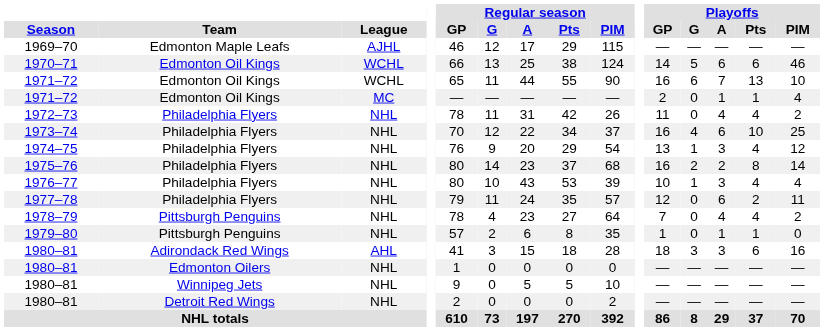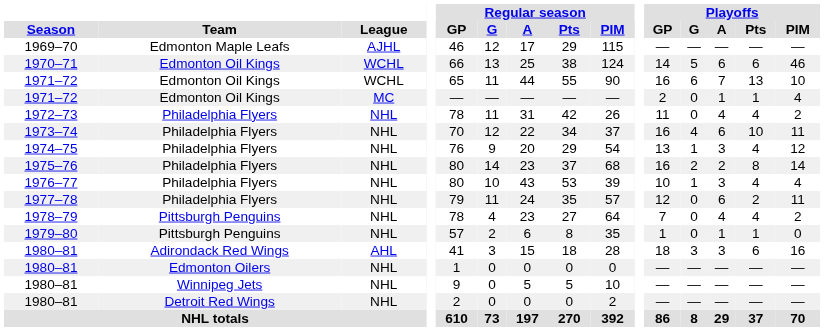 <table border="0" cellpadding="1" cellspacing="0" style="text-align:center; width:60em">
 <tr bgcolor="#e0e0e0">
 <th colspan="3" bgcolor="#ffffff"> </th>
 <th rowspan="99" bgcolor="#ffffff"> </th>
 <th colspan="5"><a href='#'>Regular season</a></th>
 <th rowspan="99" bgcolor="#ffffff"> </th>
 <th colspan="5"><a href='#'>Playoffs</a></th>
 </tr>
 <tr bgcolor="#e0e0e0">
 <th><a href='#'>Season</a></th>
 <th>Team</th>
 <th>League</th>
 <th>GP</th>
 <th><a href='#'>G</a></th>
 <th><a href='#'>A</a></th>
 <th><a href='#'>Pts</a></th>
 <th><a href='#'>PIM</a></th>
 <th>GP</th>
 <th>G</th>
 <th>A</th>
 <th>Pts</th>
 <th>PIM</th>
 </tr>
 <tr>
 <td>1969–70</td>
 <td>Edmonton Maple Leafs</td>
 <td><a href='#'>AJHL</a></td>
 <td>46</td>
 <td>12</td>
 <td>17</td>
 <td>29</td>
 <td>115</td>
 <td>—</td>
 <td>—</td>
 <td>—</td>
 <td>—</td>
 <td>—</td>
 </tr>
 <tr style="background:#f0f0f0;">
 <td><a href='#'>1970–71</a></td>
 <td><a href='#'>Edmonton Oil Kings</a></td>
 <td><a href='#'>WCHL</a></td>
 <td>66</td>
 <td>13</td>
 <td>25</td>
 <td>38</td>
 <td>124</td>
 <td>14</td>
 <td>5</td>
 <td>6</td>
 <td>6</td>
 <td>46</td>
 </tr>
 <tr>
 <td><a href='#'>1971–72</a></td>
 <td>Edmonton Oil Kings</td>
 <td>WCHL</td>
 <td>65</td>
 <td>11</td>
 <td>44</td>
 <td>55</td>
 <td>90</td>
 <td>16</td>
 <td>6</td>
 <td>7</td>
 <td>13</td>
 <td>10</td>
 </tr>
 <tr style="background:#f0f0f0;">
 <td><a href='#'>1971–72</a></td>
 <td>Edmonton Oil Kings</td>
 <td><a href='#'>MC</a></td>
 <td>—</td>
 <td>—</td>
 <td>—</td>
 <td>—</td>
 <td>—</td>
 <td>2</td>
 <td>0</td>
 <td>1</td>
 <td>1</td>
 <td>4</td>
 </tr>
 <tr>
 <td><a href='#'>1972–73</a></td>
 <td><a href='#'>Philadelphia Flyers</a></td>
 <td><a href='#'>NHL</a></td>
 <td>78</td>
 <td>11</td>
 <td>31</td>
 <td>42</td>
 <td>26</td>
 <td>11</td>
 <td>0</td>
 <td>4</td>
 <td>4</td>
 <td>2</td>
 </tr>
 <tr style="background:#f0f0f0;">
 <td><a href='#'>1973–74</a></td>
 <td>Philadelphia Flyers</td>
 <td>NHL</td>
 <td>70</td>
 <td>12</td>
 <td>22</td>
 <td>34</td>
 <td>37</td>
 <td>16</td>
 <td>4</td>
 <td>6</td>
 <td>10</td>
-<td>25</td>
+<td>11</td>
 </tr>
 <tr>
 <td><a href='#'>1974–75</a></td>
 <td>Philadelphia Flyers</td>
 <td>NHL</td>
 <td>76</td>
 <td>9</td>
 <td>20</td>
 <td>29</td>
 <td>54</td>
 <td>13</td>
 <td>1</td>
 <td>3</td>
 <td>4</td>
 <td>12</td>
 </tr>
 <tr style="background:#f0f0f0;">
 <td><a href='#'>1975–76</a></td>
 <td>Philadelphia Flyers</td>
 <td>NHL</td>
 <td>80</td>
 <td>14</td>
 <td>23</td>
 <td>37</td>
 <td>68</td>
 <td>16</td>
 <td>2</td>
 <td>2</td>
 <td>8</td>
 <td>14</td>
 </tr>
 <tr>
 <td><a href='#'>1976–77</a></td>
 <td>Philadelphia Flyers</td>
 <td>NHL</td>
 <td>80</td>
 <td>10</td>
 <td>43</td>
 <td>53</td>
 <td>39</td>
 <td>10</td>
 <td>1</td>
 <td>3</td>
 <td>4</td>
 <td>4</td>
 </tr>
 <tr style="background:#f0f0f0;">
 <td><a href='#'>1977–78</a></td>
 <td>Philadelphia Flyers</td>
 <td>NHL</td>
 <td>79</td>
 <td>11</td>
 <td>24</td>
 <td>35</td>
 <td>57</td>
 <td>12</td>
 <td>0</td>
 <td>6</td>
 <td>2</td>
 <td>11</td>
 </tr>
 <tr>
 <td><a href='#'>1978–79</a></td>
 <td><a href='#'>Pittsburgh Penguins</a></td>
 <td>NHL</td>
 <td>78</td>
 <td>4</td>
 <td>23</td>
 <td>27</td>
 <td>64</td>
 <td>7</td>
 <td>0</td>
 <td>4</td>
 <td>4</td>
 <td>2</td>
 </tr>
 <tr style="background:#f0f0f0;">
 <td><a href='#'>1979–80</a></td>
 <td>Pittsburgh Penguins</td>
 <td>NHL</td>
 <td>57</td>
 <td>2</td>
 <td>6</td>
 <td>8</td>
 <td>35</td>
 <td>1</td>
 <td>0</td>
 <td>1</td>
 <td>1</td>
 <td>0</td>
 </tr>
 <tr>
 <td><a href='#'>1980–81</a></td>
 <td><a href='#'>Adirondack Red Wings</a></td>
 <td><a href='#'>AHL</a></td>
 <td>41</td>
 <td>3</td>
 <td>15</td>
 <td>18</td>
 <td>28</td>
 <td>18</td>
 <td>3</td>
 <td>3</td>
 <td>6</td>
 <td>16</td>
 </tr>
 <tr style="background:#f0f0f0;">
 <td><a href='#'>1980–81</a></td>
 <td><a href='#'>Edmonton Oilers</a></td>
 <td>NHL</td>
 <td>1</td>
 <td>0</td>
 <td>0</td>
 <td>0</td>
 <td>0</td>
 <td>—</td>
 <td>—</td>
 <td>—</td>
 <td>—</td>
 <td>—</td>
 </tr>
 <tr>
 <td>1980–81</td>
 <td><a href='#'>Winnipeg Jets</a></td>
 <td>NHL</td>
 <td>9</td>
 <td>0</td>
 <td>5</td>
 <td>5</td>
 <td>10</td>
 <td>—</td>
 <td>—</td>
 <td>—</td>
 <td>—</td>
 <td>—</td>
 </tr>
 <tr style="background:#f0f0f0;">
 <td>1980–81</td>
 <td><a href='#'>Detroit Red Wings</a></td>
 <td>NHL</td>
 <td>2</td>
 <td>0</td>
 <td>0</td>
 <td>0</td>
 <td>2</td>
 <td>—</td>
 <td>—</td>
 <td>—</td>
 <td>—</td>
 <td>—</td>
 </tr>
 <tr style="background:#e0e0e0;">
 <th colspan="3">NHL totals</th>
 <th>610</th>
 <th>73</th>
 <th>197</th>
 <th>270</th>
 <th>392</th>
 <th>86</th>
 <th>8</th>
 <th>29</th>
 <th>37</th>
 <th>70</th>
 </tr>
 </table>
